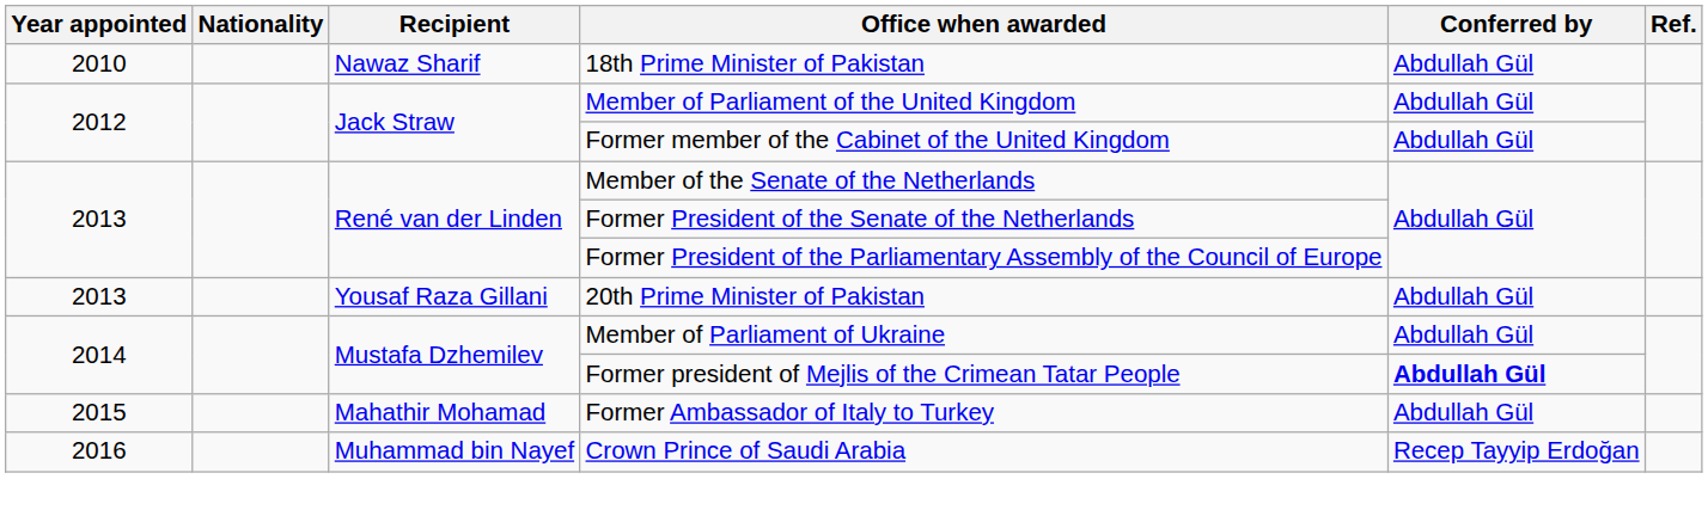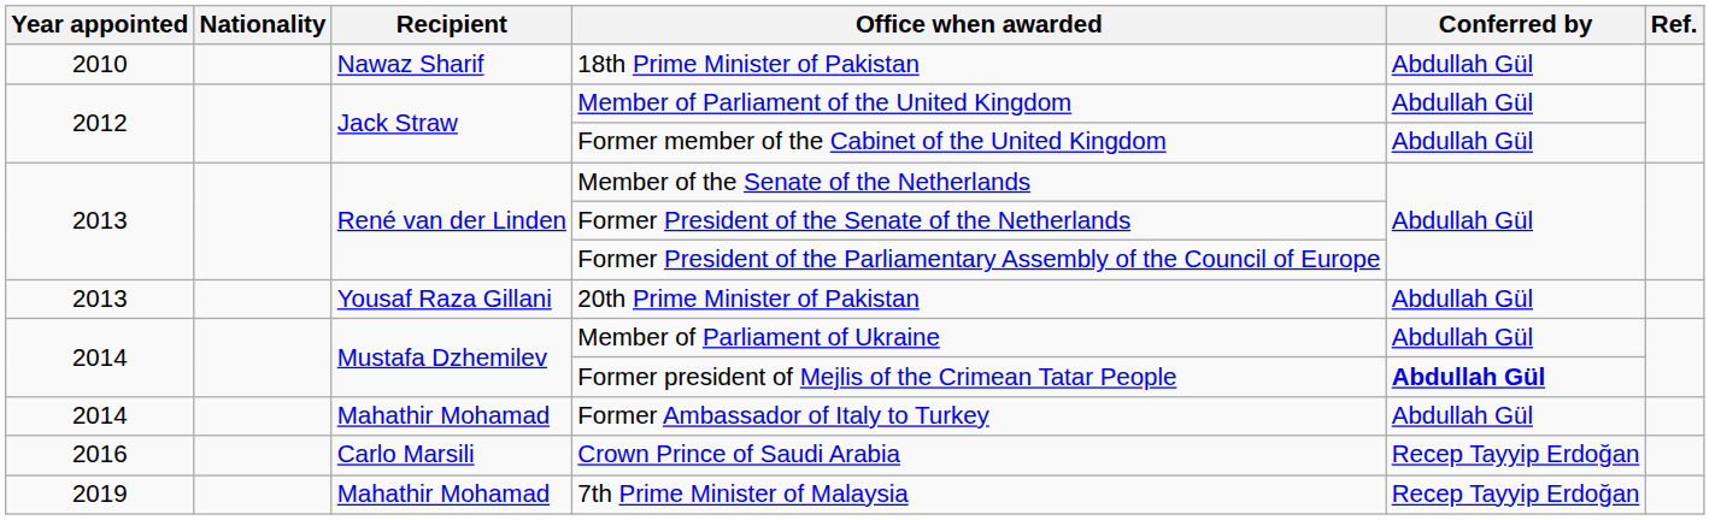 <table class="wikitable">
 <tr>
 <th>Year appointed</th>
 <th>Nationality</th>
 <th>Recipient</th>
 <th>Office when awarded</th>
 <th>Conferred by</th>
 <th>Ref.</th>
 </tr>
 <tr>
 <td align=center>2010</td>
 <td></td>
 <td><a href='#'>Nawaz Sharif</a></td>
 <td>18th <a href='#'>Prime Minister of Pakistan</a></td>
 <td><a href='#'>Abdullah Gül</a></td>
 <td align=center></td>
 </tr>
 <tr>
 <td rowspan="2" align=center>2012</td>
 <td rowspan="2"></td>
 <td rowspan="2"><a href='#'>Jack Straw</a></td>
 <td><a href='#'>Member of Parliament of the United Kingdom</a></td>
 <td><a href='#'>Abdullah Gül</a></td>
 <td rowspan="2" align=center></td>
 </tr>
 <tr>
 <td>Former member of the <a href='#'>Cabinet of the United Kingdom</a></td>
 <td><a href='#'>Abdullah Gül</a></td>
 </tr>
 <tr>
 <td rowspan="3" align=center>2013</td>
 <td rowspan="3"></td>
 <td rowspan="3"><a href='#'>René van der Linden</a></td>
 <td>Member of the <a href='#'>Senate of the Netherlands</a></td>
 <td rowspan="3"><a href='#'>Abdullah Gül</a></td>
 <td rowspan="3" align=center></td>
 </tr>
 <tr>
 <td>Former <a href='#'>President of the Senate of the Netherlands</a></td>
 </tr>
 <tr>
 <td>Former <a href='#'>President of the Parliamentary Assembly of the Council of Europe</a></td>
 </tr>
 <tr>
 <td align=center>2013</td>
 <td></td>
 <td><a href='#'>Yousaf Raza Gillani</a></td>
 <td>20th <a href='#'>Prime Minister of Pakistan</a></td>
 <td><a href='#'>Abdullah Gül</a></td>
 <td align=center></td>
 </tr>
 <tr>
 <td rowspan="2" align=center>2014</td>
 <td rowspan="2"></td>
 <td rowspan="2"><a href='#'>Mustafa Dzhemilev</a></td>
 <td>Member of <a href='#'>Parliament of Ukraine</a></td>
 <td><a href='#'>Abdullah Gül</a></td>
 <td rowspan="2" align=center></td>
 </tr>
 <tr>
 <td>Former president of <a href='#'>Mejlis of the Crimean Tatar People</a></td>
 <td><strong><a href='#'>Abdullah Gül</a></strong></td>
 </tr>
 <tr>
-<td align=center>2015</td>
+<td align=center>2014</td>
 <td></td>
 <td><a href='#'>Mahathir Mohamad</a></td>
 <td>Former <a href='#'>Ambassador of Italy to Turkey</a></td>
 <td><a href='#'>Abdullah Gül</a></td>
 <td align=center></td>
 </tr>
 <tr>
 <td align=center>2016</td>
 <td></td>
-<td><a href='#'>Muhammad bin Nayef</a></td>
+<td><a href='#'>Carlo Marsili</a></td>
 <td><a href='#'>Crown Prince of Saudi Arabia</a></td>
 <td><a href='#'>Recep Tayyip Erdoğan</a></td>
 <td align=center></td>
 </tr>
+<tr>
+<td align=center>2019</td>
+<td></td>
+<td><a href='#'>Mahathir Mohamad</a></td>
+<td>7th <a href='#'>Prime Minister of Malaysia</a></td>
+<td><a href='#'>Recep Tayyip Erdoğan</a></td>
+<td align=center></td>
+</tr>
 </table>
